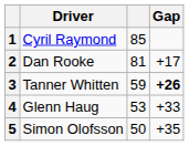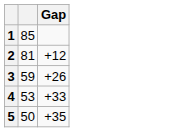 <table class="wikitable" style="font-size: 95%;">
 <tr>
 <th></th>
-<th>Driver</th>
 <th></th>
 <th>Gap</th>
 </tr>
 <tr>
 <th>1</th>
-<td> <a href='#'>Cyril Raymond</a></td>
 <td align="right">85</td>
 <td align="right"></td>
 </tr>
 <tr>
 <th>2</th>
-<td> Dan Rooke</td>
 <td align="right">81</td>
-<td align="right">+17</td>
+<td align="right">+12</td>
 </tr>
 <tr>
 <th>3</th>
-<td> Tanner Whitten</td>
 <td align="right">59</td>
-<td align="right"><strong>+26</strong></td>
+<td align="right">+26</td>
 </tr>
 <tr>
 <th>4</th>
-<td> Glenn Haug</td>
 <td align="right">53</td>
 <td align="right">+33</td>
 </tr>
 <tr>
 <th>5</th>
-<td> Simon Olofsson</td>
 <td align="right">50</td>
 <td align="right">+35</td>
 </tr>
 </table>
